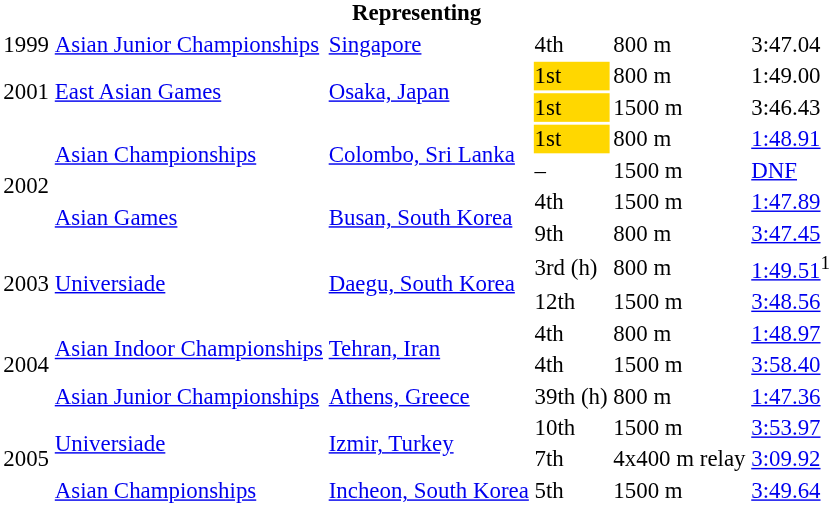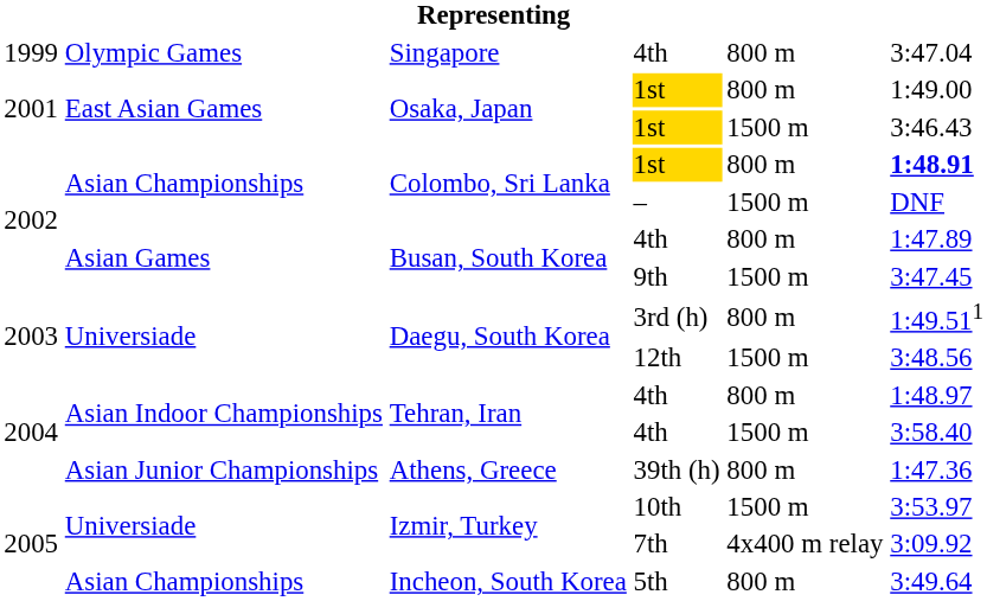 <table>
 <tr>
 <th colspan="6">Representing </th>
 </tr>
 <tr>
 <td>1999</td>
-<td><a href='#'>Asian Junior Championships</a></td>
+<td><a href='#'>Olympic Games</a></td>
 <td><a href='#'>Singapore</a></td>
 <td>4th</td>
 <td>800 m</td>
 <td>3:47.04</td>
 </tr>
 <tr>
 <td rowspan=2>2001</td>
 <td rowspan=2><a href='#'>East Asian Games</a></td>
 <td rowspan=2><a href='#'>Osaka, Japan</a></td>
 <td bgcolor="gold">1st</td>
 <td>800 m</td>
 <td>1:49.00</td>
 </tr>
 <tr>
 <td bgcolor="gold">1st</td>
 <td>1500 m</td>
 <td>3:46.43</td>
 </tr>
 <tr>
 <td rowspan=4>2002</td>
 <td rowspan=2><a href='#'>Asian Championships</a></td>
 <td rowspan=2><a href='#'>Colombo, Sri Lanka</a></td>
 <td bgcolor=gold>1st</td>
 <td>800 m</td>
-<td><a href='#'>1:48.91</a></td>
+<td><strong><a href='#'>1:48.91</a></strong></td>
 </tr>
 <tr>
 <td>–</td>
 <td>1500 m</td>
 <td><a href='#'>DNF</a></td>
 </tr>
 <tr>
 <td rowspan=2><a href='#'>Asian Games</a></td>
 <td rowspan=2><a href='#'>Busan, South Korea</a></td>
 <td>4th</td>
-<td>1500 m</td>
+<td>800 m</td>
 <td><a href='#'>1:47.89</a></td>
 </tr>
 <tr>
 <td>9th</td>
-<td>800 m</td>
+<td>1500 m</td>
 <td><a href='#'>3:47.45</a></td>
 </tr>
 <tr>
 <td rowspan=2>2003</td>
 <td rowspan=2><a href='#'>Universiade</a></td>
 <td rowspan=2><a href='#'>Daegu, South Korea</a></td>
 <td>3rd (h)</td>
 <td>800 m</td>
 <td><a href='#'>1:49.51</a><sup>1</sup></td>
 </tr>
 <tr>
 <td>12th</td>
 <td>1500 m</td>
 <td><a href='#'>3:48.56</a></td>
 </tr>
 <tr>
 <td rowspan=3>2004</td>
 <td rowspan=2><a href='#'>Asian Indoor Championships</a></td>
 <td rowspan=2><a href='#'>Tehran, Iran</a></td>
 <td>4th</td>
 <td>800 m</td>
 <td><a href='#'>1:48.97</a></td>
 </tr>
 <tr>
 <td>4th</td>
 <td>1500 m</td>
 <td><a href='#'>3:58.40</a></td>
 </tr>
 <tr>
 <td><a href='#'>Asian Junior Championships</a></td>
 <td><a href='#'>Athens, Greece</a></td>
 <td>39th (h)</td>
 <td>800 m</td>
 <td><a href='#'>1:47.36</a></td>
 </tr>
 <tr>
 <td rowspan=3>2005</td>
 <td rowspan=2><a href='#'>Universiade</a></td>
 <td rowspan=2><a href='#'>Izmir, Turkey</a></td>
 <td>10th</td>
 <td>1500 m</td>
 <td><a href='#'>3:53.97</a></td>
 </tr>
 <tr>
 <td>7th</td>
 <td>4x400 m relay</td>
 <td><a href='#'>3:09.92</a></td>
 </tr>
 <tr>
 <td><a href='#'>Asian Championships</a></td>
 <td><a href='#'>Incheon, South Korea</a></td>
 <td>5th</td>
-<td>1500 m</td>
+<td>800 m</td>
 <td><a href='#'>3:49.64</a></td>
 </tr>
 </table>
